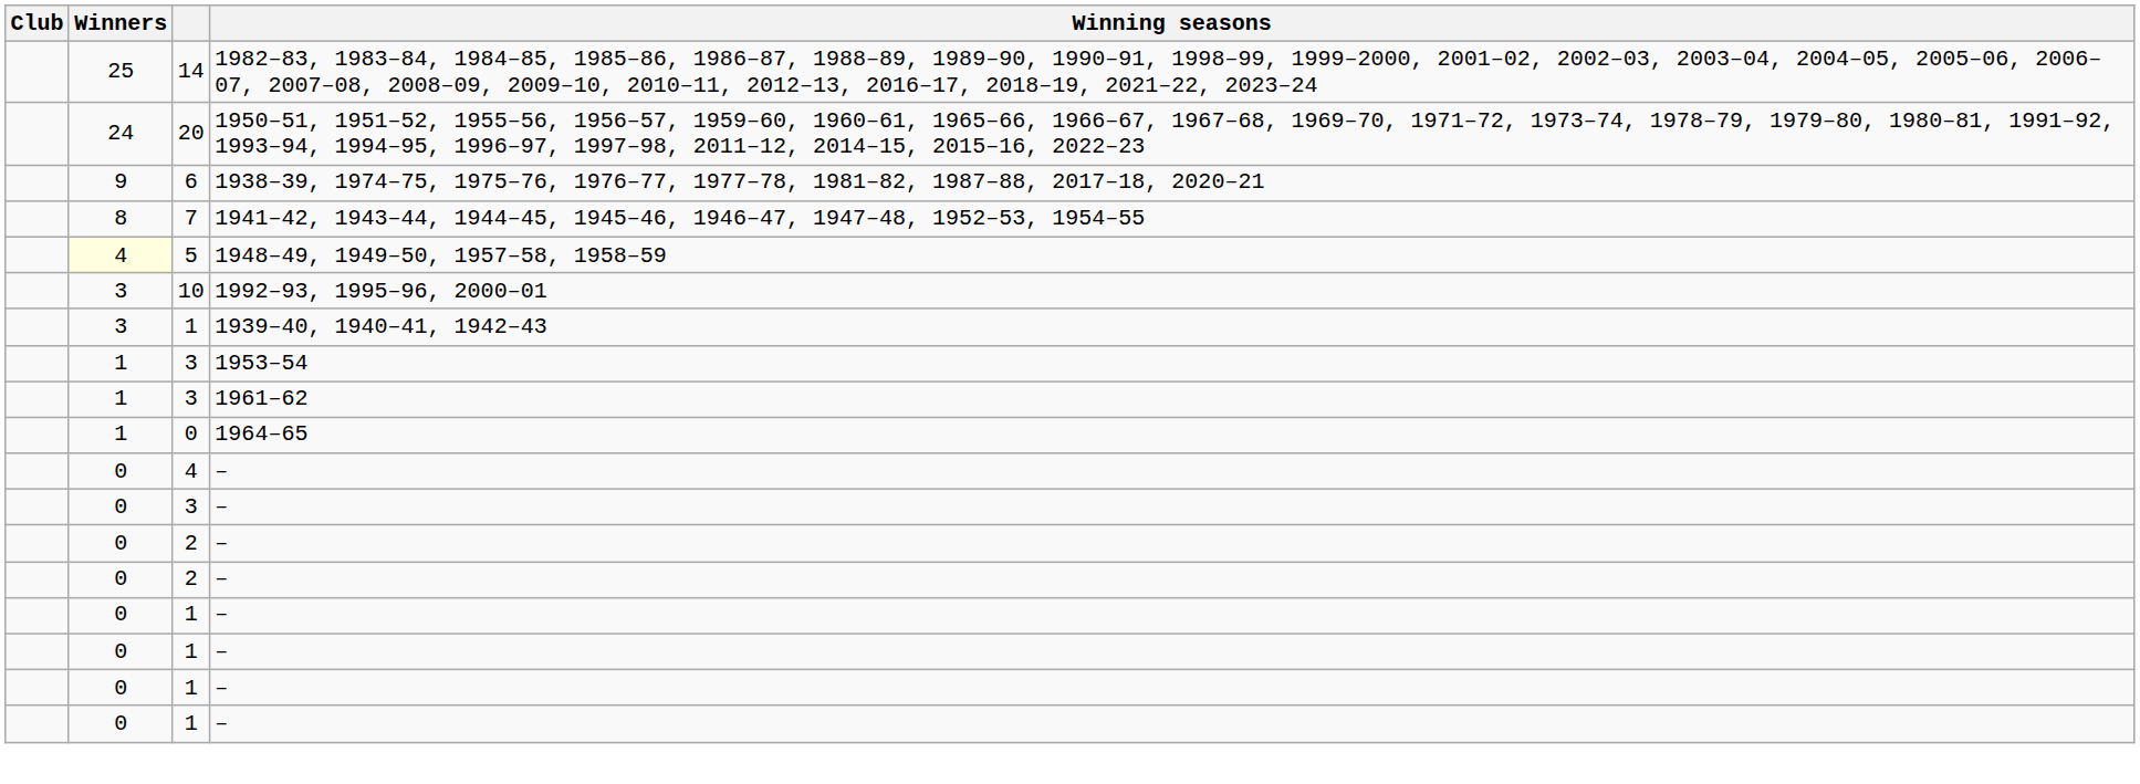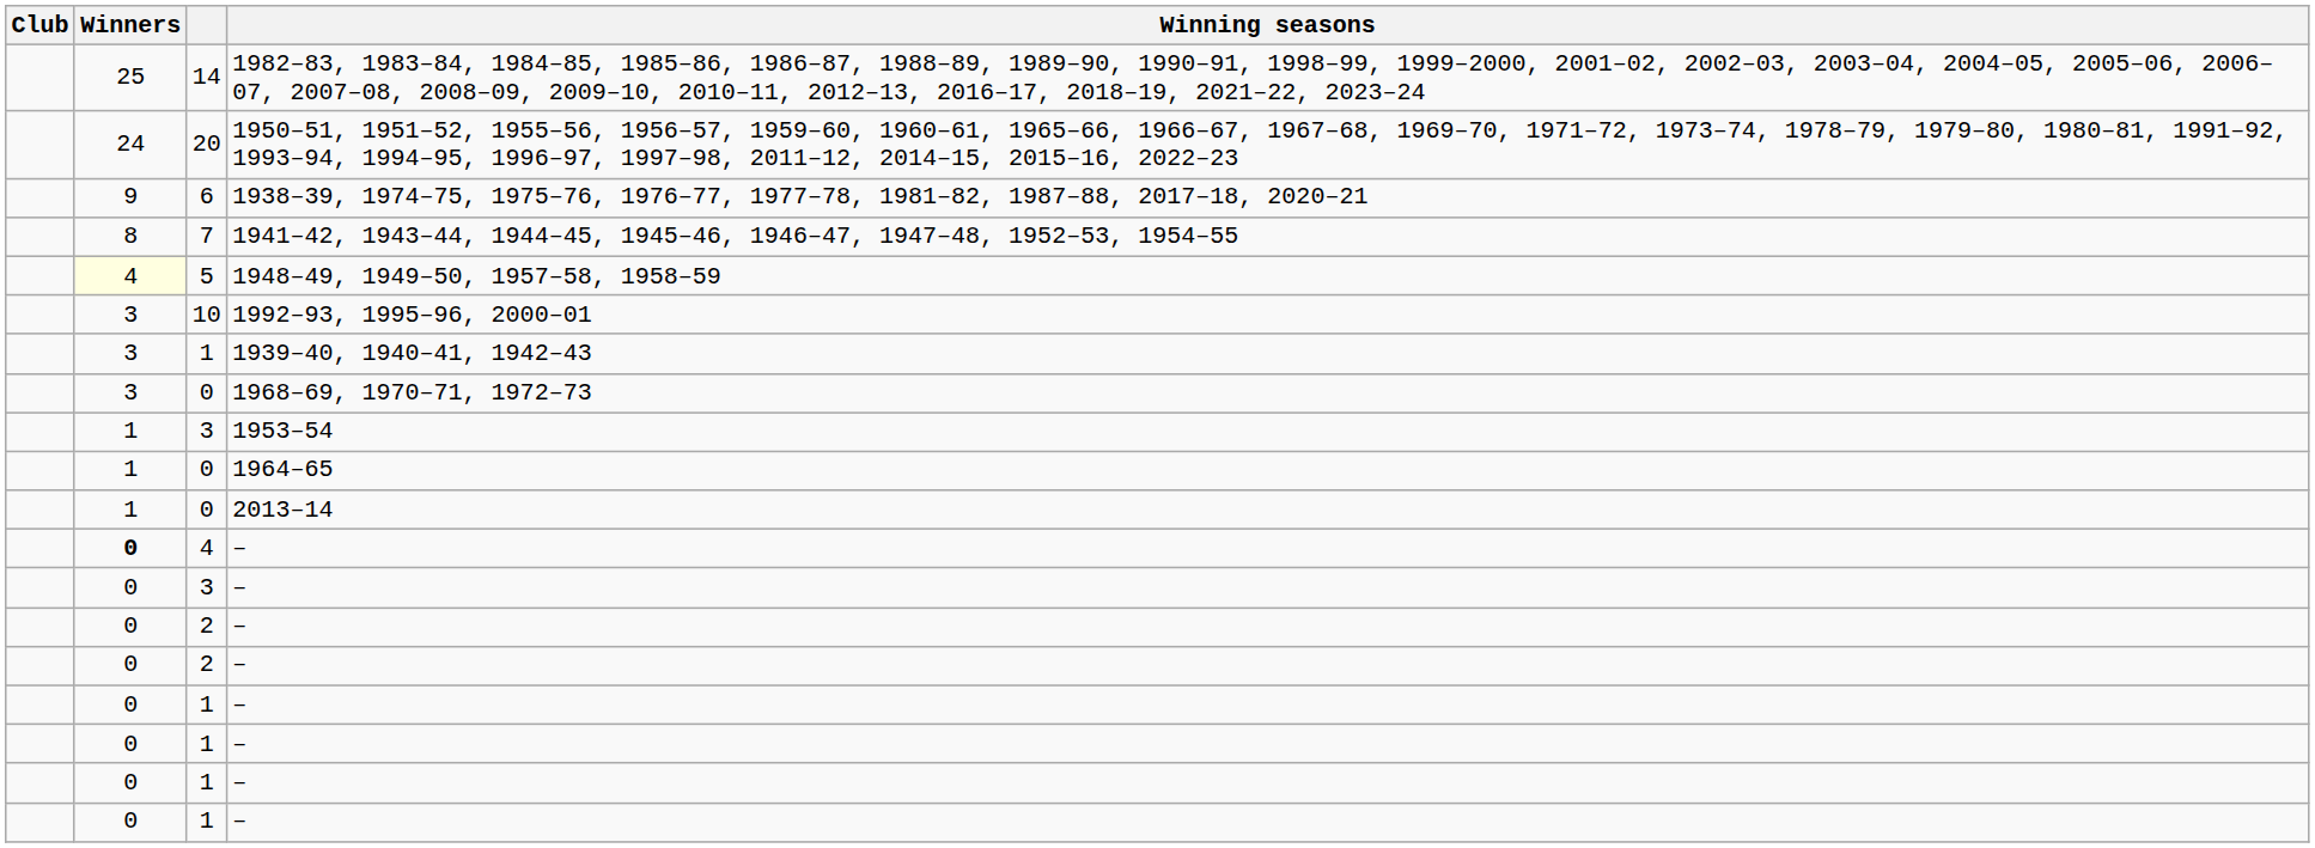 <table class="wikitable sortable">
 <tr>
 <th scope="col">Club</th>
 <th scope="col">Winners</th>
 <th scope="col"></th>
 <th scope="col" class="unsortable">Winning seasons</th>
 </tr>
 <tr>
 <td></td>
 <td align="center">25</td>
 <td align="center">14</td>
 <td>1982–83, 1983–84, 1984–85, 1985–86, 1986–87, 1988–89, 1989–90, 1990–91, 1998–99, 1999–2000, 2001–02, 2002–03, 2003–04, 2004–05, 2005–06, 2006–07, 2007–08, 2008–09, 2009–10, 2010–11, 2012–13, 2016–17, 2018–19, 2021–22, 2023–24</td>
 </tr>
 <tr>
 <td></td>
 <td align="center">24</td>
 <td align="center">20</td>
 <td>1950–51, 1951–52, 1955–56, 1956–57, 1959–60, 1960–61, 1965–66, 1966–67, 1967–68, 1969–70, 1971–72, 1973–74, 1978–79, 1979–80, 1980–81, 1991–92, 1993–94, 1994–95, 1996–97, 1997–98, 2011–12, 2014–15, 2015–16, 2022–23</td>
 </tr>
 <tr>
 <td></td>
 <td align="center">9</td>
 <td align="center">6</td>
 <td>1938–39, 1974–75, 1975–76, 1976–77, 1977–78, 1981–82, 1987–88, 2017–18, 2020–21</td>
 </tr>
 <tr>
 <td></td>
 <td align="center">8</td>
 <td align="center">7</td>
 <td>1941–42, 1943–44, 1944–45, 1945–46, 1946–47, 1947–48, 1952–53, 1954–55</td>
 </tr>
 <tr>
 <td></td>
 <td align="center" style="background: lightyellow;">4</td>
 <td align="center">5</td>
 <td>1948–49, 1949–50, 1957–58, 1958–59</td>
 </tr>
 <tr>
 <td></td>
 <td align="center">3</td>
 <td align="center">10</td>
 <td>1992–93, 1995–96, 2000–01</td>
 </tr>
 <tr>
 <td></td>
 <td align="center">3</td>
 <td align="center">1</td>
 <td>1939–40, 1940–41, 1942–43</td>
 </tr>
 <tr>
 <td></td>
-<td align="center">1</td>
 <td align="center">3</td>
-<td>1953–54</td>
+<td align="center">0</td>
+<td>1968–69, 1970–71, 1972–73</td>
 </tr>
 <tr>
 <td></td>
 <td align="center">1</td>
 <td align="center">3</td>
-<td>1961–62</td>
+<td>1953–54</td>
 </tr>
 <tr>
 <td></td>
 <td align="center">1</td>
 <td align="center">0</td>
 <td>1964–65</td>
 </tr>
 <tr>
 <td></td>
+<td align="center">1</td>
 <td align="center">0</td>
+<td>2013–14</td>
+</tr>
+<tr>
+<td></td>
+<td align="center"><strong>0</strong></td>
 <td align="center">4</td>
 <td>–</td>
 </tr>
 <tr>
 <td></td>
 <td align="center">0</td>
 <td align="center">3</td>
 <td>–</td>
 </tr>
 <tr>
 <td></td>
 <td align="center">0</td>
 <td align="center">2</td>
 <td>–</td>
 </tr>
 <tr>
 <td></td>
 <td align="center">0</td>
 <td align="center">2</td>
 <td>–</td>
 </tr>
 <tr>
 <td></td>
 <td align="center">0</td>
 <td align="center">1</td>
 <td>–</td>
 </tr>
 <tr>
 <td></td>
 <td align="center">0</td>
 <td align="center">1</td>
 <td>–</td>
 </tr>
 <tr>
 <td></td>
 <td align="center">0</td>
 <td align="center">1</td>
 <td>–</td>
 </tr>
 <tr>
 <td></td>
 <td align="center">0</td>
 <td align="center">1</td>
 <td>–</td>
 </tr>
 </table>
